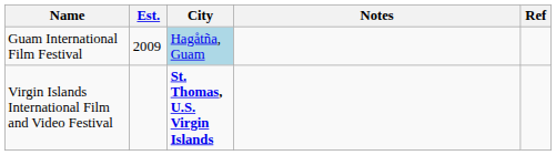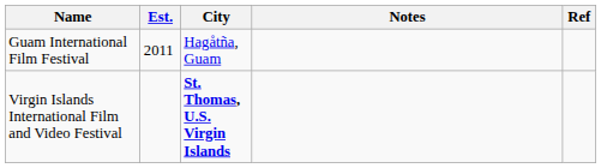 <table class="wikitable sortable" width=100%>
 <tr>
 <th style="width:20%;">Name</th>
 <th style="width:4%;"><a href='#'>Est.</a></th>
 <th style="width:10%;">City</th>
 <th style="width:46%;">Notes</th>
 <th style="width:4%;">Ref</th>
 </tr>
 <tr>
 <td>Guam International Film Festival</td>
-<td>2009</td>
-<td style="background: lightblue;"><a href='#'>Hagåtña</a>, <a href='#'>Guam</a></td>
+<td>2011</td>
+<td><a href='#'>Hagåtña</a>, <a href='#'>Guam</a></td>
 <td></td>
 <td></td>
 </tr>
 <tr>
 <td>Virgin Islands International Film and Video Festival</td>
 <td></td>
 <td><strong><a href='#'>St. Thomas</a>, <a href='#'>U.S. Virgin Islands</a></strong></td>
 <td></td>
 <td></td>
 </tr>
 </table>
